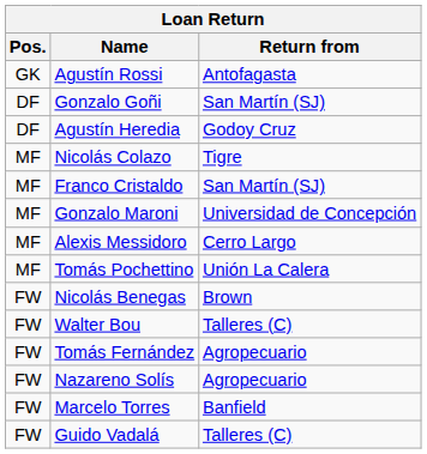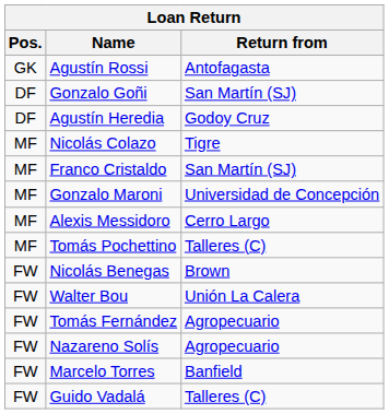 <table class="wikitable" style="font-size:95%;">
 <tr>
 <th colspan="5">Loan Return</th>
 </tr>
 <tr>
 <th>Pos.</th>
 <th>Name</th>
 <th>Return from</th>
 </tr>
 <tr>
 <td align="center">GK</td>
 <td> <a href='#'>Agustín Rossi</a></td>
 <td> <a href='#'>Antofagasta</a></td>
 </tr>
 <tr>
 <td align="center">DF</td>
 <td> <a href='#'>Gonzalo Goñi</a></td>
 <td> <a href='#'>San Martín (SJ)</a></td>
 </tr>
 <tr>
 <td align="center">DF</td>
 <td> <a href='#'>Agustín Heredia</a></td>
 <td> <a href='#'>Godoy Cruz</a></td>
 </tr>
 <tr>
 <td align="center">MF</td>
 <td> <a href='#'>Nicolás Colazo</a></td>
 <td> <a href='#'>Tigre</a></td>
 </tr>
 <tr>
 <td align="center">MF</td>
 <td> <a href='#'>Franco Cristaldo</a></td>
 <td> <a href='#'>San Martín (SJ)</a></td>
 </tr>
 <tr>
 <td align="center">MF</td>
 <td> <a href='#'>Gonzalo Maroni</a></td>
 <td> <a href='#'>Universidad de Concepción</a></td>
 </tr>
 <tr>
 <td align="center">MF</td>
 <td> <a href='#'>Alexis Messidoro</a></td>
 <td> <a href='#'>Cerro Largo</a></td>
 </tr>
 <tr>
 <td align="center">MF</td>
 <td> <a href='#'>Tomás Pochettino</a></td>
-<td> <a href='#'>Unión La Calera</a></td>
+<td> <a href='#'>Talleres (C)</a></td>
 </tr>
 <tr>
 <td align="center">FW</td>
 <td> <a href='#'>Nicolás Benegas</a></td>
 <td> <a href='#'>Brown</a></td>
 </tr>
 <tr>
 <td align="center">FW</td>
 <td> <a href='#'>Walter Bou</a></td>
-<td> <a href='#'>Talleres (C)</a></td>
+<td> <a href='#'>Unión La Calera</a></td>
 </tr>
 <tr>
 <td align="center">FW</td>
 <td> <a href='#'>Tomás Fernández</a></td>
 <td> <a href='#'>Agropecuario</a></td>
 </tr>
 <tr>
 <td align="center">FW</td>
 <td> <a href='#'>Nazareno Solís</a></td>
 <td> <a href='#'>Agropecuario</a></td>
 </tr>
 <tr>
 <td align="center">FW</td>
 <td> <a href='#'>Marcelo Torres</a></td>
 <td> <a href='#'>Banfield</a></td>
 </tr>
 <tr>
 <td align="center">FW</td>
 <td> <a href='#'>Guido Vadalá</a></td>
 <td> <a href='#'>Talleres (C)</a></td>
 </tr>
 </table>
